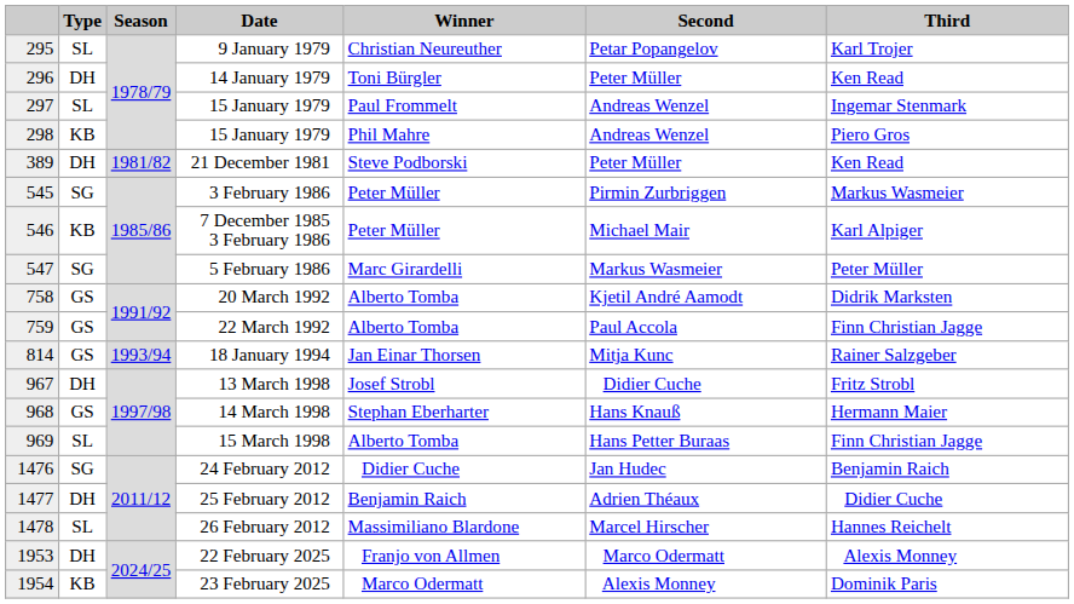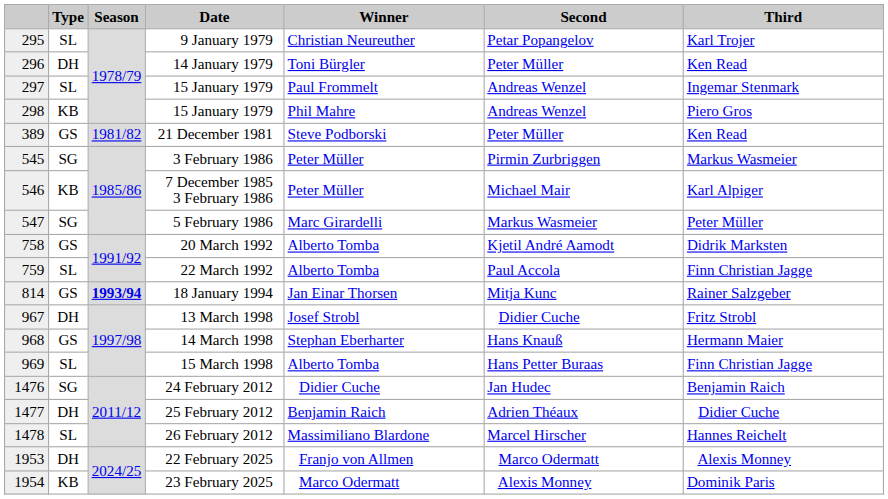 <table class="wikitable plainrowheaders" style="background:#fff; font-size:86%; line-height:15px; border:grey solid 1px; border-collapse:collapse;">
 <tr>
 <th style="background-color: #ccc;" width="33"></th>
 <th style="background-color: #ccc;" width="30">Type</th>
 <th style="background-color: #ccc;" width="45">Season</th>
 <th style="background-color: #ccc;" width="120">Date</th>
 <th style="background:#ccc;" width="175">Winner</th>
 <th style="background:#ccc;" width="175">Second</th>
 <th style="background:#ccc;" width="175">Third</th>
 </tr>
 <tr>
 <td align=right align=center bgcolor="#EFEFEF">295</td>
 <td align=center>SL</td>
 <td bgcolor=gainsboro align=center rowspan=4><a href='#'>1978/79</a></td>
 <td align=right>9 January 1979  </td>
 <td> <a href='#'>Christian Neureuther</a></td>
 <td> <a href='#'>Petar Popangelov</a></td>
 <td> <a href='#'>Karl Trojer</a></td>
 </tr>
 <tr>
 <td align=right align=center bgcolor="#EFEFEF">296</td>
 <td align=center>DH</td>
 <td align=right>14 January 1979  </td>
 <td> <a href='#'>Toni Bürgler</a></td>
 <td> <a href='#'>Peter Müller</a></td>
 <td> <a href='#'>Ken Read</a></td>
 </tr>
 <tr>
 <td align=right align=center bgcolor="#EFEFEF">297</td>
 <td align=center>SL</td>
 <td align=right>15 January 1979  </td>
 <td> <a href='#'>Paul Frommelt</a></td>
 <td> <a href='#'>Andreas Wenzel</a></td>
 <td> <a href='#'>Ingemar Stenmark</a></td>
 </tr>
 <tr>
 <td align=right align=center bgcolor="#EFEFEF">298</td>
 <td align=center>KB</td>
 <td align=right>15 January 1979  </td>
 <td> <a href='#'>Phil Mahre</a></td>
 <td> <a href='#'>Andreas Wenzel</a></td>
 <td> <a href='#'>Piero Gros</a></td>
 </tr>
 <tr>
 <td align=right align=center bgcolor="#EFEFEF">389</td>
-<td align=center>DH</td>
+<td align=center>GS</td>
 <td bgcolor=gainsboro align=center><a href='#'>1981/82</a></td>
 <td align=right>21 December 1981  </td>
 <td> <a href='#'>Steve Podborski</a></td>
 <td> <a href='#'>Peter Müller</a></td>
 <td> <a href='#'>Ken Read</a></td>
 </tr>
 <tr>
 <td align=right align=center bgcolor="#EFEFEF">545</td>
 <td align=center>SG</td>
 <td bgcolor=gainsboro align=center rowspan=3><a href='#'>1985/86</a></td>
 <td align=right>3 February 1986  </td>
 <td> <a href='#'>Peter Müller</a></td>
 <td> <a href='#'>Pirmin Zurbriggen</a></td>
 <td> <a href='#'>Markus Wasmeier</a></td>
 </tr>
 <tr>
 <td align=right align=center bgcolor="#EFEFEF">546</td>
 <td align=center>KB</td>
 <td align=right>7 December 1985   <br>3 February 1986  </td>
 <td> <a href='#'>Peter Müller</a></td>
 <td> <a href='#'>Michael Mair</a></td>
 <td> <a href='#'>Karl Alpiger</a></td>
 </tr>
 <tr>
 <td align=right align=center bgcolor="#EFEFEF">547</td>
 <td align=center>SG</td>
 <td align=right>5 February 1986  </td>
 <td> <a href='#'>Marc Girardelli</a></td>
 <td> <a href='#'>Markus Wasmeier</a></td>
 <td> <a href='#'>Peter Müller</a></td>
 </tr>
 <tr>
 <td align=right align=center bgcolor="#EFEFEF">758</td>
 <td align=center>GS</td>
 <td bgcolor=gainsboro align=center rowspan=2><a href='#'>1991/92</a></td>
 <td align=right>20 March 1992  </td>
 <td> <a href='#'>Alberto Tomba</a></td>
 <td> <a href='#'>Kjetil André Aamodt</a></td>
 <td> <a href='#'>Didrik Marksten</a></td>
 </tr>
 <tr>
 <td align=right align=center bgcolor="#EFEFEF">759</td>
-<td align=center>GS</td>
+<td align=center>SL</td>
 <td align=right>22 March 1992  </td>
 <td> <a href='#'>Alberto Tomba</a></td>
 <td> <a href='#'>Paul Accola</a></td>
 <td> <a href='#'>Finn Christian Jagge</a></td>
 </tr>
 <tr>
 <td align=right align=center bgcolor="#EFEFEF">814</td>
 <td align=center>GS</td>
-<td bgcolor=gainsboro align=center><a href='#'>1993/94</a></td>
+<td bgcolor=gainsboro align=center><strong><a href='#'>1993/94</a></strong></td>
 <td align=right>18 January 1994  </td>
 <td> <a href='#'>Jan Einar Thorsen</a></td>
 <td> <a href='#'>Mitja Kunc</a></td>
 <td> <a href='#'>Rainer Salzgeber</a></td>
 </tr>
 <tr>
 <td align=right align=center bgcolor="#EFEFEF">967</td>
 <td align=center>DH</td>
 <td bgcolor=gainsboro align=center rowspan=3><a href='#'>1997/98</a></td>
 <td align=right>13 March 1998  </td>
 <td> <a href='#'>Josef Strobl</a></td>
 <td>   <a href='#'>Didier Cuche</a></td>
 <td> <a href='#'>Fritz Strobl</a></td>
 </tr>
 <tr>
 <td align=right align=center bgcolor="#EFEFEF">968</td>
 <td align=center>GS</td>
 <td align=right>14 March 1998  </td>
 <td> <a href='#'>Stephan Eberharter</a></td>
 <td> <a href='#'>Hans Knauß</a></td>
 <td> <a href='#'>Hermann Maier</a></td>
 </tr>
 <tr>
 <td align=right align=center bgcolor="#EFEFEF">969</td>
 <td align=center>SL</td>
 <td align=right>15 March 1998  </td>
 <td> <a href='#'>Alberto Tomba</a></td>
 <td> <a href='#'>Hans Petter Buraas</a></td>
 <td> <a href='#'>Finn Christian Jagge</a></td>
 </tr>
 <tr>
 <td align=right align=center bgcolor="#EFEFEF">1476</td>
 <td align=center>SG</td>
 <td bgcolor=gainsboro align=center rowspan=3><a href='#'>2011/12</a></td>
 <td align=right>24 February 2012  </td>
 <td>   <a href='#'>Didier Cuche</a></td>
 <td> <a href='#'>Jan Hudec</a></td>
 <td> <a href='#'>Benjamin Raich</a></td>
 </tr>
 <tr>
 <td align=right align=center bgcolor="#EFEFEF">1477</td>
 <td align=center>DH</td>
 <td align=right>25 February 2012  </td>
 <td> <a href='#'>Benjamin Raich</a></td>
 <td> <a href='#'>Adrien Théaux</a></td>
 <td>   <a href='#'>Didier Cuche</a></td>
 </tr>
 <tr>
 <td align=right align=center bgcolor="#EFEFEF">1478</td>
 <td align=center>SL</td>
 <td align=right>26 February 2012  </td>
 <td> <a href='#'>Massimiliano Blardone</a></td>
 <td> <a href='#'>Marcel Hirscher</a></td>
 <td> <a href='#'>Hannes Reichelt</a></td>
 </tr>
 <tr>
 <td align=right align=center bgcolor="#EFEFEF">1953</td>
 <td align=center>DH</td>
 <td bgcolor=gainsboro align=center rowspan=2><a href='#'>2024/25</a></td>
 <td align=right>22 February 2025  </td>
 <td>   <a href='#'>Franjo von Allmen</a></td>
 <td>   <a href='#'>Marco Odermatt</a></td>
 <td>   <a href='#'>Alexis Monney</a></td>
 </tr>
 <tr>
 <td align=right align=center bgcolor="#EFEFEF">1954</td>
 <td align=center>KB</td>
 <td align=right>23 February 2025  </td>
 <td>   <a href='#'>Marco Odermatt</a></td>
 <td>   <a href='#'>Alexis Monney</a></td>
 <td> <a href='#'>Dominik Paris</a></td>
 </tr>
 </table>
